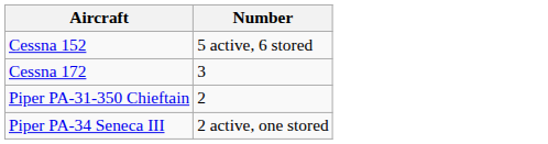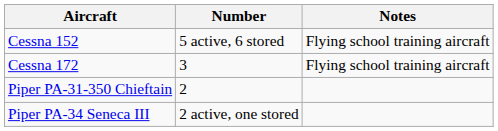 <table class="wikitable">
 <tr>
 <th>Aircraft</th>
 <th>Number</th>
+<th>Notes</th>
 </tr>
 <tr>
 <td><a href='#'>Cessna 152</a></td>
 <td>5 active, 6 stored</td>
+<td>Flying school training aircraft</td>
 </tr>
 <tr>
 <td><a href='#'>Cessna 172</a></td>
 <td>3</td>
+<td>Flying school training aircraft</td>
 </tr>
 <tr>
 <td><a href='#'>Piper PA-31-350 Chieftain</a></td>
 <td>2</td>
+<td></td>
 </tr>
 <tr>
 <td><a href='#'>Piper PA-34 Seneca III</a></td>
 <td>2 active, one stored</td>
+<td></td>
 </tr>
 </table>
